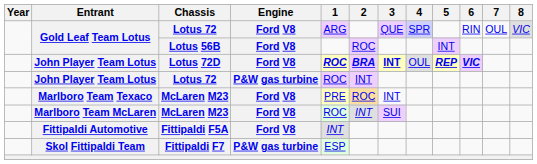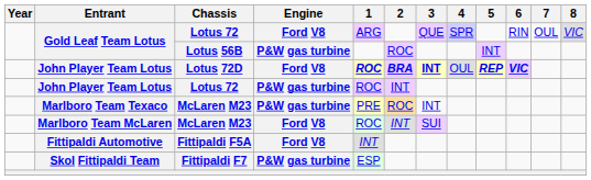 <table class="wikitable" style="text-align:center; font-size:85%">
 <tr>
 <th>Year</th>
 <th>Entrant</th>
 <th>Chassis</th>
 <th>Engine</th>
 <th>1</th>
 <th>2</th>
 <th>3</th>
 <th>4</th>
 <th>5</th>
 <th>6</th>
 <th>7</th>
 <th>8</th>
 </tr>
 <tr>
 <td rowspan=2></td>
 <th rowspan=2 nowrap><a href='#'>Gold Leaf</a> <a href='#'>Team Lotus</a></th>
 <th nowrap><a href='#'>Lotus 72</a></th>
 <th nowrap><a href='#'>Ford</a> <a href='#'>V8</a></th>
 <td style="background:#EFCFFF;"><a href='#'>ARG</a><br></td>
 <td></td>
 <td style="background:#EFCFFF;"><a href='#'>QUE</a><br></td>
 <td style="background:#CFCFFF;"><a href='#'>SPR</a><br></td>
 <td></td>
 <td><a href='#'>RIN</a></td>
 <td><a href='#'>OUL</a></td>
 <td style="background:#DFDFDF;"><em><a href='#'>VIC</a></em><br></td>
 </tr>
 <tr>
 <th nowrap><a href='#'>Lotus</a> <a href='#'>56B</a></th>
-<th nowrap><a href='#'>Ford</a> <a href='#'>V8</a></th>
+<th nowrap><a href='#'>P&W</a> <a href='#'>gas turbine</a></th>
 <td></td>
 <td style="background:#EFCFFF;"><a href='#'>ROC</a><br></td>
 <td></td>
 <td></td>
 <td style="background:#EFCFFF;"><a href='#'>INT</a><br></td>
 <td></td>
 <td></td>
 <td></td>
 </tr>
 <tr>
 <td></td>
 <th nowrap><a href='#'>John Player</a> <a href='#'>Team Lotus</a></th>
 <th nowrap><a href='#'>Lotus</a> <a href='#'>72D</a></th>
 <th nowrap><a href='#'>Ford</a> <a href='#'>V8</a></th>
 <td style="background:#FFFFBF;"><a href='#'><strong><em>ROC</em></strong></a><br></td>
 <td style="background:#EFCFFF;"><a href='#'><strong><em>BRA</em></strong></a><br></td>
 <td style="background:#FFFFBF;"><strong><a href='#'>INT</a></strong><br></td>
 <td style="background:#DFDFDF;"><a href='#'>OUL</a><br></td>
 <td style="background:#FFFFBF;"><a href='#'><strong><em>REP</em></strong></a><br></td>
 <td style="background:#EFCFFF;"><a href='#'><strong><em>VIC</em></strong></a><br></td>
 <td></td>
 <td></td>
 </tr>
 <tr>
 <td></td>
 <th nowrap><a href='#'>John Player</a> <a href='#'>Team Lotus</a></th>
 <th nowrap><a href='#'>Lotus 72</a></th>
 <th nowrap><a href='#'>P&W</a> <a href='#'>gas turbine</a></th>
 <td style="background:#EFCFFF;"><a href='#'>ROC</a><br></td>
 <td style="background:#EFCFFF;"><a href='#'>INT</a><br></td>
 <td></td>
 <td></td>
 <td></td>
 <td></td>
 <td></td>
 <td></td>
 </tr>
 <tr>
 <td></td>
 <th nowrap><a href='#'>Marlboro</a> <a href='#'>Team</a> <a href='#'>Texaco</a></th>
 <th nowrap><a href='#'>McLaren</a> <a href='#'>M23</a></th>
-<th nowrap><a href='#'>Ford</a> <a href='#'>V8</a></th>
+<th nowrap><a href='#'>P&W</a> <a href='#'>gas turbine</a></th>
 <td style="background:#FFFFBF;"><a href='#'>PRE</a><br></td>
 <td style="background:#FFDF9F;"><a href='#'>ROC</a><br></td>
 <td><a href='#'>INT</a><br></td>
 <td></td>
 <td></td>
 <td></td>
 <td></td>
 <td></td>
 </tr>
 <tr>
 <td></td>
 <th nowrap><a href='#'>Marlboro</a> <a href='#'>Team McLaren</a></th>
 <th nowrap><a href='#'>McLaren</a> <a href='#'>M23</a></th>
 <th nowrap><a href='#'>Ford</a> <a href='#'>V8</a></th>
 <td style="background:#DFFFDF;"><a href='#'>ROC</a><br></td>
 <td style="background:#DFDFDF;"><em><a href='#'>INT</a></em><br></td>
 <td style="background:#EFCFFF;"><a href='#'>SUI</a><br></td>
 <td></td>
 <td></td>
 <td></td>
 <td></td>
 <td></td>
 </tr>
 <tr>
 <td></td>
 <th nowrap><a href='#'>Fittipaldi Automotive</a></th>
 <th nowrap><a href='#'>Fittipaldi</a> <a href='#'>F5A</a></th>
 <th nowrap><a href='#'>Ford</a> <a href='#'>V8</a></th>
 <td style="background:#DFDFDF;"><em><a href='#'>INT</a></em><br></td>
 <td></td>
 <td></td>
 <td></td>
 <td></td>
 <td></td>
 <td></td>
 <td></td>
 </tr>
 <tr>
 <td></td>
 <th nowrap><a href='#'>Skol</a> <a href='#'>Fittipaldi Team</a></th>
 <th nowrap><a href='#'>Fittipaldi</a> <a href='#'>F7</a></th>
 <th nowrap><a href='#'>P&W</a> <a href='#'>gas turbine</a></th>
 <td style="background:#DFFFDF;"><a href='#'>ESP</a><br></td>
 <td></td>
 <td></td>
 <td></td>
 <td></td>
 <td></td>
 <td></td>
 <td></td>
 </tr>
 <tr>
 <th colspan="13"></th>
 </tr>
 </table>
